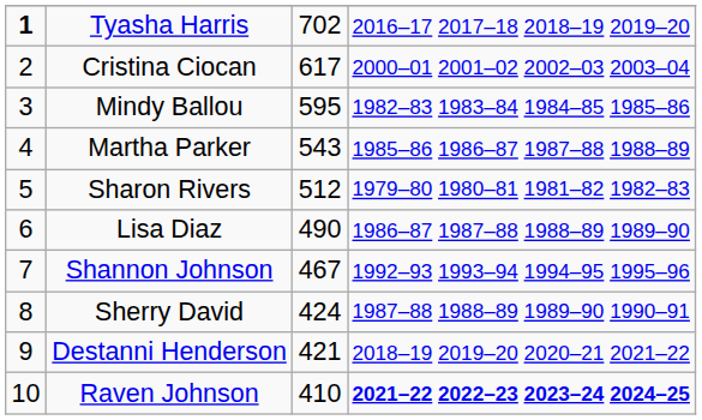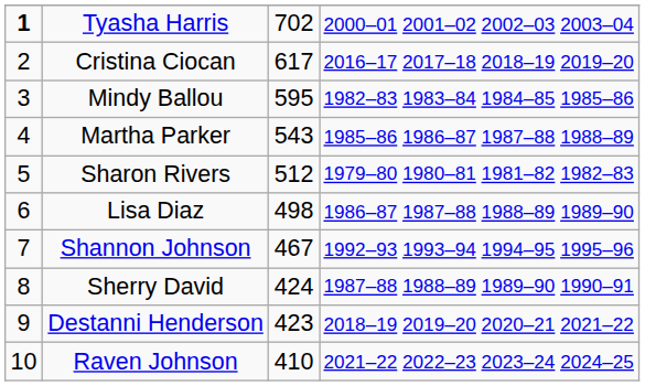 <table class="wikitable sortable" style="text-align: center">
 <tr>
 </tr>
 <tr>
 <td><strong>1</strong></td>
 <td><a href='#'>Tyasha Harris</a></td>
 <td>702</td>
-<td style="font-size:80%;"><a href='#'>2016–17</a> <a href='#'>2017–18</a> <a href='#'>2018–19</a> <a href='#'>2019–20</a></td>
+<td style="font-size:80%;"><a href='#'>2000–01</a> <a href='#'>2001–02</a> <a href='#'>2002–03</a> <a href='#'>2003–04</a></td>
 </tr>
 <tr>
 <td>2</td>
 <td>Cristina Ciocan</td>
 <td>617</td>
-<td style="font-size:80%;"><a href='#'>2000–01</a> <a href='#'>2001–02</a> <a href='#'>2002–03</a> <a href='#'>2003–04</a></td>
+<td style="font-size:80%;"><a href='#'>2016–17</a> <a href='#'>2017–18</a> <a href='#'>2018–19</a> <a href='#'>2019–20</a></td>
 </tr>
 <tr>
 <td>3</td>
 <td>Mindy Ballou</td>
 <td>595</td>
 <td style="font-size:80%;"><a href='#'>1982–83</a> <a href='#'>1983–84</a> <a href='#'>1984–85</a> <a href='#'>1985–86</a></td>
 </tr>
 <tr>
 <td>4</td>
 <td>Martha Parker</td>
 <td>543</td>
 <td style="font-size:80%;"><a href='#'>1985–86</a> <a href='#'>1986–87</a> <a href='#'>1987–88</a> <a href='#'>1988–89</a></td>
 </tr>
 <tr>
 <td>5</td>
 <td>Sharon Rivers</td>
 <td>512</td>
 <td style="font-size:80%;"><a href='#'>1979–80</a> <a href='#'>1980–81</a> <a href='#'>1981–82</a> <a href='#'>1982–83</a></td>
 </tr>
 <tr>
 <td>6</td>
 <td>Lisa Diaz</td>
-<td>490</td>
+<td>498</td>
 <td style="font-size:80%;"><a href='#'>1986–87</a> <a href='#'>1987–88</a> <a href='#'>1988–89</a> <a href='#'>1989–90</a></td>
 </tr>
 <tr>
 <td>7</td>
 <td><a href='#'>Shannon Johnson</a></td>
 <td>467</td>
 <td style="font-size:80%;"><a href='#'>1992–93</a> <a href='#'>1993–94</a> <a href='#'>1994–95</a> <a href='#'>1995–96</a></td>
 </tr>
 <tr>
 <td>8</td>
 <td>Sherry David</td>
 <td>424</td>
 <td style="font-size:80%;"><a href='#'>1987–88</a> <a href='#'>1988–89</a> <a href='#'>1989–90</a> <a href='#'>1990–91</a></td>
 </tr>
 <tr>
 <td>9</td>
 <td><a href='#'>Destanni Henderson</a></td>
-<td>421</td>
+<td>423</td>
 <td style="font-size:80%;"><a href='#'>2018–19</a> <a href='#'>2019–20</a> <a href='#'>2020–21</a> <a href='#'>2021–22</a></td>
 </tr>
 <tr>
 <td>10</td>
 <td><a href='#'>Raven Johnson</a></td>
 <td>410</td>
-<td style="font-size:80%;"><strong><a href='#'>2021–22</a> <a href='#'>2022–23</a> <a href='#'>2023–24</a> <a href='#'>2024–25</a></strong></td>
+<td style="font-size:80%;"><a href='#'>2021–22</a> <a href='#'>2022–23</a> <a href='#'>2023–24</a> <a href='#'>2024–25</a></td>
 </tr>
 </table>
